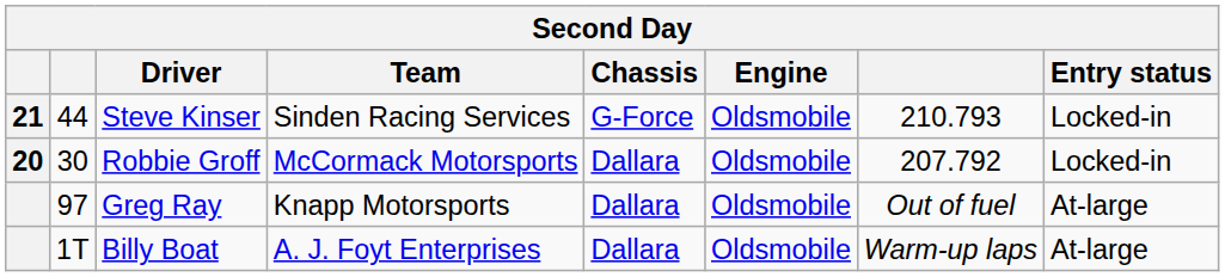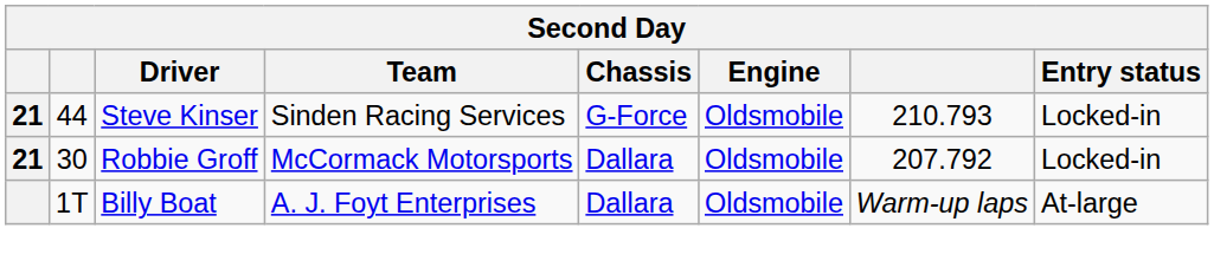 <table class="wikitable" style="font-size:95%;">
 <tr>
 <th colspan=8>Second Day</th>
 </tr>
 <tr>
 <th></th>
 <th></th>
 <th>Driver</th>
 <th>Team</th>
 <th>Chassis</th>
 <th>Engine</th>
 <th></th>
 <th>Entry status</th>
 </tr>
 <tr>
 <th scope="row">21</th>
 <td style="text-align:center;">44</td>
 <td> <a href='#'>Steve Kinser</a> <strong></strong></td>
 <td>Sinden Racing Services</td>
 <td><a href='#'>G-Force</a></td>
 <td><a href='#'>Oldsmobile</a></td>
 <td style="text-align:center;">210.793</td>
 <td>Locked-in</td>
 </tr>
 <tr>
-<th scope="row">20</th>
+<th scope="row">21</th>
 <td style="text-align:center;">30</td>
 <td> <a href='#'>Robbie Groff</a> <strong></strong></td>
 <td><a href='#'>McCormack Motorsports</a></td>
 <td><a href='#'>Dallara</a></td>
 <td><a href='#'>Oldsmobile</a></td>
 <td style="text-align:center;">207.792</td>
 <td>Locked-in</td>
-</tr>
-<tr>
-<th scope="row"></th>
-<td style="text-align:center;">97</td>
-<td> <a href='#'>Greg Ray</a> <strong></strong></td>
-<td>Knapp Motorsports</td>
-<td><a href='#'>Dallara</a></td>
-<td><a href='#'>Oldsmobile</a></td>
-<td style="text-align:center;"><em>Out of fuel</em></td>
-<td>At-large</td>
 </tr>
 <tr>
 <th></th>
 <td style="text-align:center;">1T</td>
 <td> <a href='#'>Billy Boat</a> <strong></strong></td>
 <td><a href='#'>A. J. Foyt Enterprises</a></td>
 <td><a href='#'>Dallara</a></td>
 <td><a href='#'>Oldsmobile</a></td>
 <td style="text-align:center;"><em>Warm-up laps</em></td>
 <td>At-large</td>
 </tr>
 </table>
